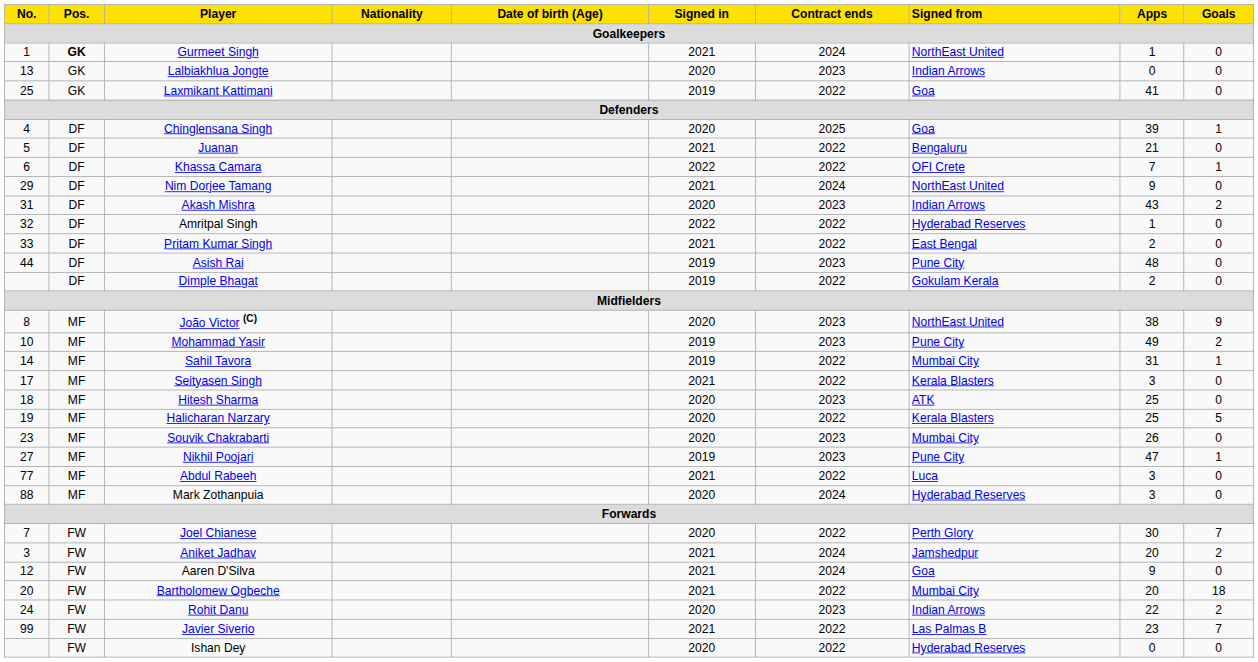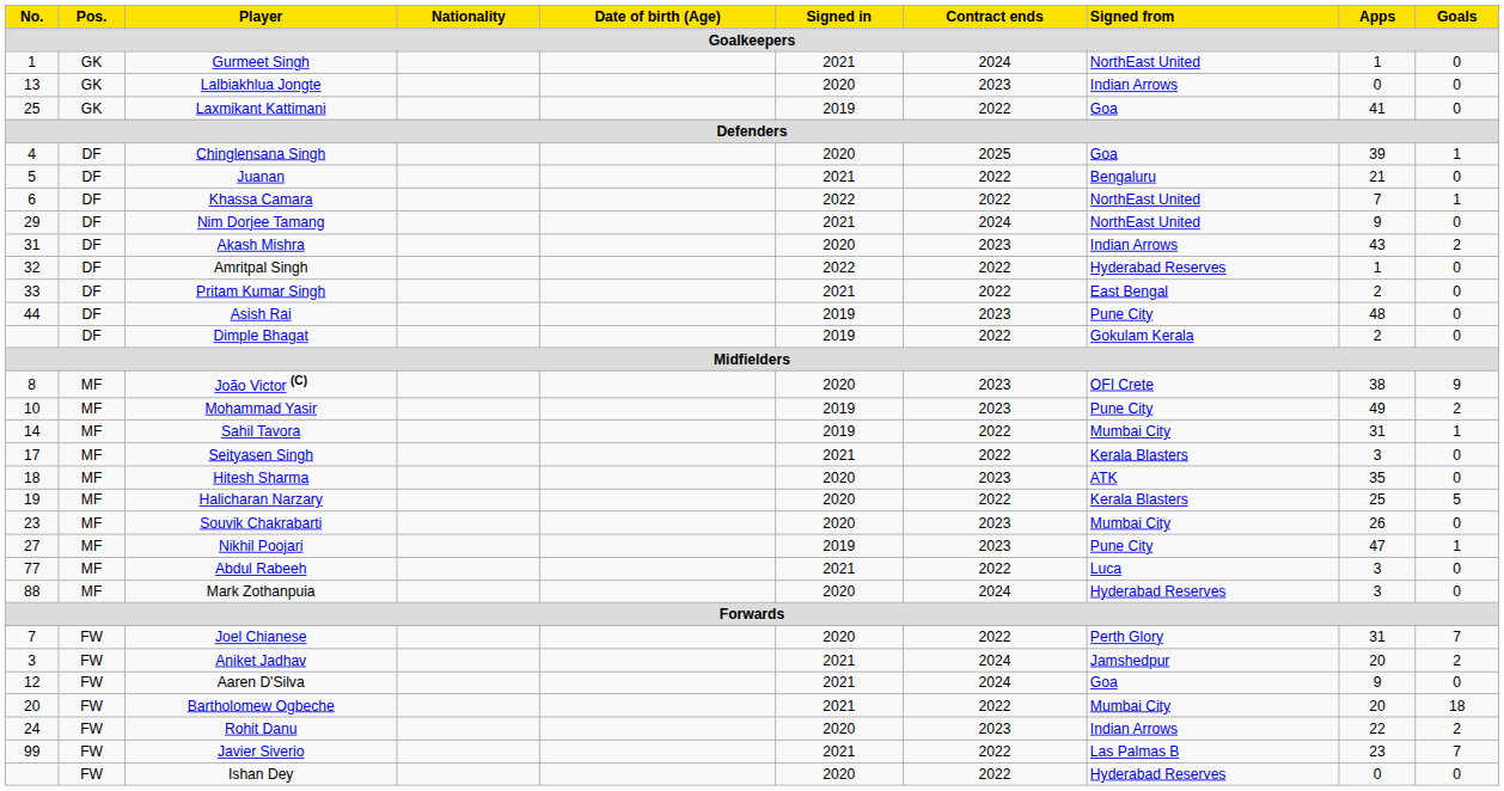 <table class="wikitable sortable"  style="text-align:center; font-size:90%; width:75%;">
 <tr>
 <th style="background:#FDE100; color:#000000; text-align:center;">No.</th>
 <th style="background:#FDE100; color:#000000; text-align:center;">Pos.</th>
 <th style="background:#FDE100; color:#000000; text-align:center;">Player</th>
 <th style="background:#FDE100; color:#000000; text-align:center;">Nationality</th>
 <th style="background:#FDE100; color:#000000; text-align:center;">Date of birth (Age)</th>
 <th style="background:#FDE100; color:#000000; text-align:center;">Signed in</th>
 <th style="background:#FDE100; color:#000000; text-align:center;">Contract ends</th>
 <th style="background:#FDE100; color:#000000; text-align:left;">Signed from</th>
 <th style="background:#FDE100; color:#000000; text-align:center;">Apps</th>
 <th style="background:#FDE100; color:#000000; text-align:center;">Goals</th>
 </tr>
 <tr>
 <th colspan=11 style="background:#dcdcdc; text-align:center;">Goalkeepers</th>
 </tr>
 <tr>
 <td>1</td>
-<td><strong>GK</strong></td>
+<td>GK</td>
 <td><a href='#'>Gurmeet Singh</a></td>
 <td></td>
 <td></td>
 <td>2021</td>
 <td>2024</td>
 <td align="left"> <a href='#'>NorthEast United</a></td>
 <td>1</td>
 <td>0</td>
 </tr>
 <tr>
 <td>13</td>
 <td>GK</td>
 <td><a href='#'>Lalbiakhlua Jongte</a></td>
 <td></td>
 <td></td>
 <td>2020</td>
 <td>2023</td>
 <td align="left"> <a href='#'>Indian Arrows</a></td>
 <td>0</td>
 <td>0</td>
 </tr>
 <tr>
 <td>25</td>
 <td>GK</td>
 <td><a href='#'>Laxmikant Kattimani</a></td>
 <td></td>
 <td></td>
 <td>2019</td>
 <td>2022</td>
 <td align="left"> <a href='#'>Goa</a></td>
 <td>41</td>
 <td>0</td>
 </tr>
 <tr>
 <th colspan=11 style="background:#dcdcdc; text-align:center;">Defenders</th>
 </tr>
 <tr>
 <td>4</td>
 <td>DF</td>
 <td><a href='#'>Chinglensana Singh</a></td>
 <td></td>
 <td></td>
 <td>2020</td>
 <td>2025</td>
 <td align="left"> <a href='#'>Goa</a></td>
 <td>39</td>
 <td>1</td>
 </tr>
 <tr>
 <td>5</td>
 <td>DF</td>
 <td><a href='#'>Juanan</a></td>
 <td></td>
 <td></td>
 <td>2021</td>
 <td>2022</td>
 <td align="left"> <a href='#'>Bengaluru</a></td>
 <td>21</td>
 <td>0</td>
 </tr>
 <tr>
 <td>6</td>
 <td>DF</td>
 <td><a href='#'>Khassa Camara</a></td>
 <td></td>
 <td></td>
 <td>2022</td>
 <td>2022</td>
-<td align="left"> <a href='#'>OFI Crete</a></td>
+<td align="left"> <a href='#'>NorthEast United</a></td>
 <td>7</td>
 <td>1</td>
 </tr>
 <tr>
 <td>29</td>
 <td>DF</td>
 <td><a href='#'>Nim Dorjee Tamang</a></td>
 <td></td>
 <td></td>
 <td>2021</td>
 <td>2024</td>
 <td align="left"> <a href='#'>NorthEast United</a></td>
 <td>9</td>
 <td>0</td>
 </tr>
 <tr>
 <td>31</td>
 <td>DF</td>
 <td><a href='#'>Akash Mishra</a></td>
 <td></td>
 <td></td>
 <td>2020</td>
 <td>2023</td>
 <td align="left"> <a href='#'>Indian Arrows</a></td>
 <td>43</td>
 <td>2</td>
 </tr>
 <tr>
 <td>32</td>
 <td>DF</td>
 <td>Amritpal Singh</td>
 <td></td>
 <td></td>
 <td>2022</td>
 <td>2022</td>
 <td align="left"> <a href='#'>Hyderabad Reserves</a></td>
 <td>1</td>
 <td>0</td>
 </tr>
 <tr>
 <td>33</td>
 <td>DF</td>
 <td><a href='#'>Pritam Kumar Singh</a></td>
 <td></td>
 <td></td>
 <td>2021</td>
 <td>2022</td>
 <td align="left"> <a href='#'>East Bengal</a></td>
 <td>2</td>
 <td>0</td>
 </tr>
 <tr>
 <td>44</td>
 <td>DF</td>
 <td><a href='#'>Asish Rai</a></td>
 <td></td>
 <td></td>
 <td>2019</td>
 <td>2023</td>
 <td align="left"> <a href='#'>Pune City</a></td>
 <td>48</td>
 <td>0</td>
 </tr>
 <tr>
 <td></td>
 <td>DF</td>
 <td><a href='#'>Dimple Bhagat</a></td>
 <td></td>
 <td></td>
 <td>2019</td>
 <td>2022</td>
 <td align="left"> <a href='#'>Gokulam Kerala</a></td>
 <td>2</td>
 <td>0</td>
 </tr>
 <tr>
 <th colspan=11 style="background:#dcdcdc; text-align:center;">Midfielders</th>
 </tr>
 <tr>
 <td>8</td>
 <td>MF</td>
 <td><a href='#'>João Victor</a> <sup><strong>(C)</strong></sup></td>
 <td></td>
 <td></td>
 <td>2020</td>
 <td>2023</td>
-<td align="left"> <a href='#'>NorthEast United</a></td>
+<td align="left"> <a href='#'>OFI Crete</a></td>
 <td>38</td>
 <td>9</td>
 </tr>
 <tr>
 <td>10</td>
 <td>MF</td>
 <td><a href='#'>Mohammad Yasir</a></td>
 <td></td>
 <td></td>
 <td>2019</td>
 <td>2023</td>
 <td align="left"> <a href='#'>Pune City</a></td>
 <td>49</td>
 <td>2</td>
 </tr>
 <tr>
 <td>14</td>
 <td>MF</td>
 <td><a href='#'>Sahil Tavora</a></td>
 <td></td>
 <td></td>
 <td>2019</td>
 <td>2022</td>
 <td align="left"> <a href='#'>Mumbai City</a></td>
 <td>31</td>
 <td>1</td>
 </tr>
 <tr>
 <td>17</td>
 <td>MF</td>
 <td><a href='#'>Seityasen Singh</a></td>
 <td></td>
 <td></td>
 <td>2021</td>
 <td>2022</td>
 <td align="left"> <a href='#'>Kerala Blasters</a></td>
 <td>3</td>
 <td>0</td>
 </tr>
 <tr>
 <td>18</td>
 <td>MF</td>
 <td><a href='#'>Hitesh Sharma</a></td>
 <td></td>
 <td></td>
 <td>2020</td>
 <td>2023</td>
 <td align="left"> <a href='#'>ATK</a></td>
-<td>25</td>
+<td>35</td>
 <td>0</td>
 </tr>
 <tr>
 <td>19</td>
 <td>MF</td>
 <td><a href='#'>Halicharan Narzary</a></td>
 <td></td>
 <td></td>
 <td>2020</td>
 <td>2022</td>
 <td align="left"> <a href='#'>Kerala Blasters</a></td>
 <td>25</td>
 <td>5</td>
 </tr>
 <tr>
 <td>23</td>
 <td>MF</td>
 <td><a href='#'>Souvik Chakrabarti</a></td>
 <td></td>
 <td></td>
 <td>2020</td>
 <td>2023</td>
 <td align="left"> <a href='#'>Mumbai City</a></td>
 <td>26</td>
 <td>0</td>
 </tr>
 <tr>
 <td>27</td>
 <td>MF</td>
 <td><a href='#'>Nikhil Poojari</a></td>
 <td></td>
 <td></td>
 <td>2019</td>
 <td>2023</td>
 <td align="left"> <a href='#'>Pune City</a></td>
 <td>47</td>
 <td>1</td>
 </tr>
 <tr>
 <td>77</td>
 <td>MF</td>
 <td><a href='#'>Abdul Rabeeh</a></td>
 <td></td>
 <td></td>
 <td>2021</td>
 <td>2022</td>
 <td align="left"> <a href='#'>Luca</a></td>
 <td>3</td>
 <td>0</td>
 </tr>
 <tr>
 <td>88</td>
 <td>MF</td>
 <td>Mark Zothanpuia</td>
 <td></td>
 <td></td>
 <td>2020</td>
 <td>2024</td>
 <td align="left"> <a href='#'>Hyderabad Reserves</a></td>
 <td>3</td>
 <td>0</td>
 </tr>
 <tr>
 <th colspan=11 style="background:#dcdcdc; text-align:center;">Forwards</th>
 </tr>
 <tr>
 <td>7</td>
 <td>FW</td>
 <td><a href='#'>Joel Chianese</a></td>
 <td></td>
 <td></td>
 <td>2020</td>
 <td>2022</td>
 <td align="left"> <a href='#'>Perth Glory</a></td>
-<td>30</td>
+<td>31</td>
 <td>7</td>
 </tr>
 <tr>
 <td>3</td>
 <td>FW</td>
 <td><a href='#'>Aniket Jadhav</a></td>
 <td></td>
 <td></td>
 <td>2021</td>
 <td>2024</td>
 <td align="left"> <a href='#'>Jamshedpur</a></td>
 <td>20</td>
 <td>2</td>
 </tr>
 <tr>
 <td>12</td>
 <td>FW</td>
 <td>Aaren D'Silva</td>
 <td></td>
 <td></td>
 <td>2021</td>
 <td>2024</td>
 <td align="left"> <a href='#'>Goa</a></td>
 <td>9</td>
 <td>0</td>
 </tr>
 <tr>
 <td>20</td>
 <td>FW</td>
 <td><a href='#'>Bartholomew Ogbeche</a></td>
 <td></td>
 <td></td>
 <td>2021</td>
 <td>2022</td>
 <td align="left"> <a href='#'>Mumbai City</a></td>
 <td>20</td>
 <td>18</td>
 </tr>
 <tr>
 <td>24</td>
 <td>FW</td>
 <td><a href='#'>Rohit Danu</a></td>
 <td></td>
 <td></td>
 <td>2020</td>
 <td>2023</td>
 <td align="left"> <a href='#'>Indian Arrows</a></td>
 <td>22</td>
 <td>2</td>
 </tr>
 <tr>
 <td>99</td>
 <td>FW</td>
 <td><a href='#'>Javier Siverio</a></td>
 <td></td>
 <td></td>
 <td>2021</td>
 <td>2022</td>
 <td align="left"> <a href='#'>Las Palmas B</a></td>
 <td>23</td>
 <td>7</td>
 </tr>
 <tr>
 <td></td>
 <td>FW</td>
 <td>Ishan Dey</td>
 <td></td>
 <td></td>
 <td>2020</td>
 <td>2022</td>
 <td align="left"> <a href='#'>Hyderabad Reserves</a></td>
 <td>0</td>
 <td>0</td>
 </tr>
 </table>
